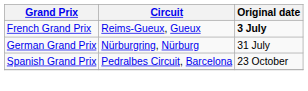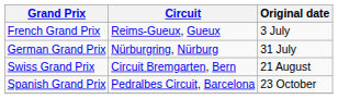 <table class="wikitable" style="font-size: 85%;">
 <tr>
 <th><a href='#'>Grand Prix</a></th>
 <th><a href='#'>Circuit</a></th>
 <th>Original date</th>
 </tr>
 <tr>
 <td> <a href='#'>French Grand Prix</a></td>
 <td><a href='#'>Reims-Gueux</a>, <a href='#'>Gueux</a></td>
-<td><strong>3 July</strong></td>
+<td>3 July</td>
 </tr>
 <tr>
 <td> <a href='#'>German Grand Prix</a></td>
 <td><a href='#'>Nürburgring</a>, <a href='#'>Nürburg</a></td>
 <td>31 July</td>
+</tr>
+<tr>
+<td> <a href='#'>Swiss Grand Prix</a></td>
+<td><a href='#'>Circuit Bremgarten</a>, <a href='#'>Bern</a></td>
+<td>21 August</td>
 </tr>
 <tr>
 <td> <a href='#'>Spanish Grand Prix</a></td>
 <td><a href='#'>Pedralbes Circuit</a>, <a href='#'>Barcelona</a></td>
 <td>23 October</td>
 </tr>
 <tr>
 </tr>
 </table>
